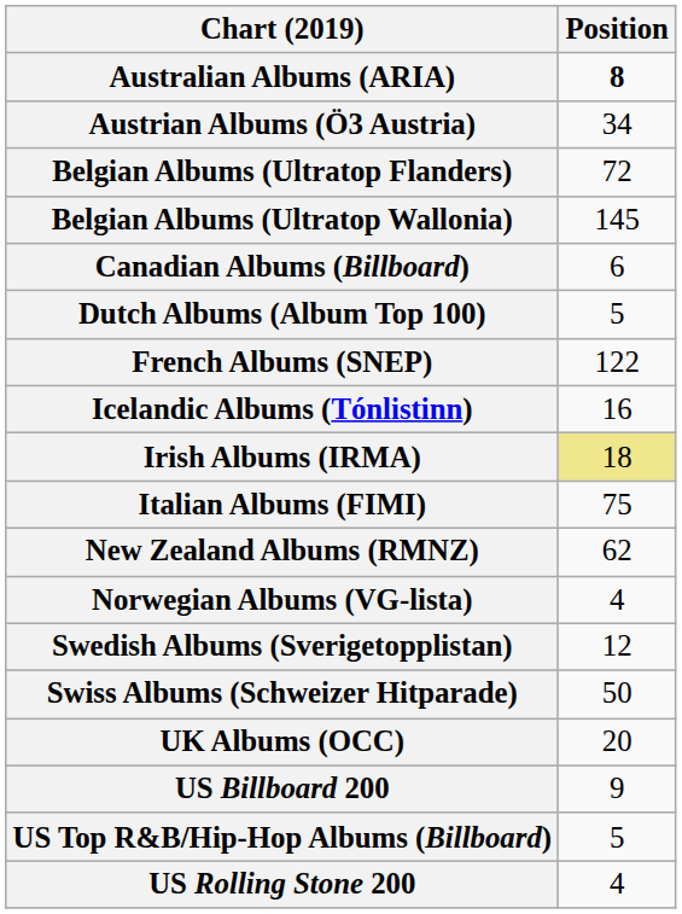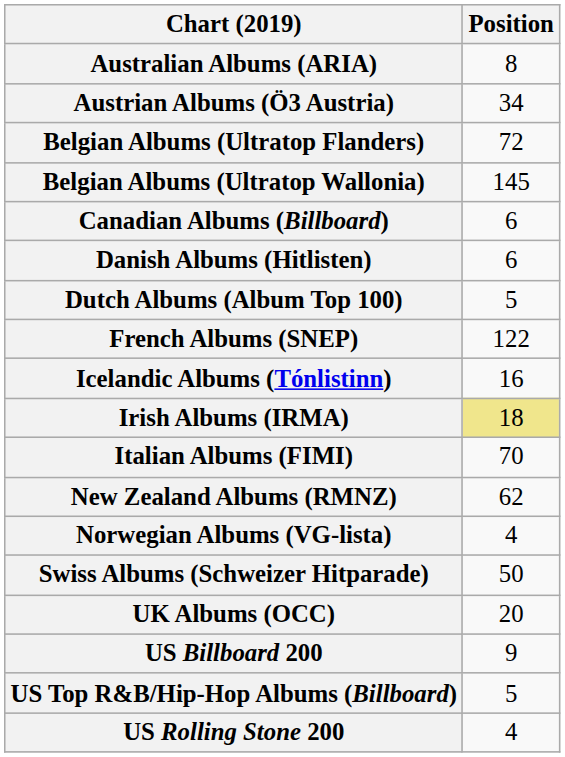 <table class="wikitable sortable plainrowheaders" style="text-align:center">
 <tr>
 <th scope="col">Chart (2019)</th>
 <th scope="col">Position</th>
 </tr>
 <tr>
 <th scope="row">Australian Albums (ARIA)</th>
-<td><strong>8</strong></td>
+<td>8</td>
 </tr>
 <tr>
 <th scope="row">Austrian Albums (Ö3 Austria)</th>
 <td>34</td>
 </tr>
 <tr>
 <th scope="row">Belgian Albums (Ultratop Flanders)</th>
 <td>72</td>
 </tr>
 <tr>
 <th scope="row">Belgian Albums (Ultratop Wallonia)</th>
 <td>145</td>
 </tr>
 <tr>
 <th scope="row">Canadian Albums (<em>Billboard</em>)</th>
+<td>6</td>
+</tr>
+<tr>
+<th scope="row">Danish Albums (Hitlisten)</th>
 <td>6</td>
 </tr>
 <tr>
 <th scope="row">Dutch Albums (Album Top 100)</th>
 <td>5</td>
 </tr>
 <tr>
 <th scope="row">French Albums (SNEP)</th>
 <td>122</td>
 </tr>
 <tr>
 <th scope="row">Icelandic Albums (<a href='#'>Tónlistinn</a>)</th>
 <td>16</td>
 </tr>
 <tr>
 <th scope="row">Irish Albums (IRMA)</th>
 <td style="background: khaki;">18</td>
 </tr>
 <tr>
 <th scope="row">Italian Albums (FIMI)</th>
-<td>75</td>
+<td>70</td>
 </tr>
 <tr>
 <th scope="row">New Zealand Albums (RMNZ)</th>
 <td>62</td>
 </tr>
 <tr>
 <th scope="row">Norwegian Albums (VG-lista)</th>
 <td>4</td>
-</tr>
-<tr>
-<th scope="row">Swedish Albums (Sverigetopplistan)</th>
-<td>12</td>
 </tr>
 <tr>
 <th scope="row">Swiss Albums (Schweizer Hitparade)</th>
 <td>50</td>
 </tr>
 <tr>
 <th scope="row">UK Albums (OCC)</th>
 <td>20</td>
 </tr>
 <tr>
 <th scope="row">US <em>Billboard</em> 200</th>
 <td>9</td>
 </tr>
 <tr>
 <th scope="row">US Top R&B/Hip-Hop Albums (<em>Billboard</em>)</th>
 <td>5</td>
 </tr>
 <tr>
 <th scope="row">US <em>Rolling Stone</em> 200</th>
 <td>4</td>
 </tr>
 </table>
